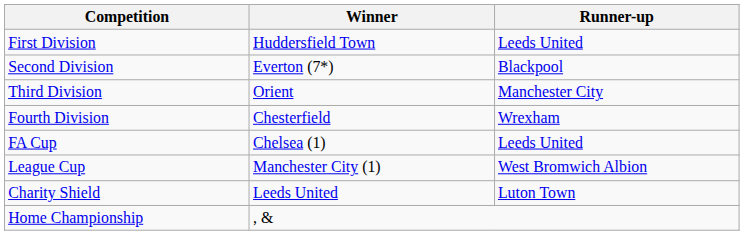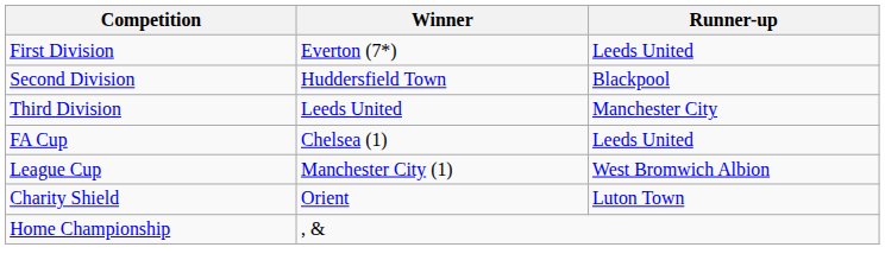 <table class="wikitable">
 <tr>
 <th style="width:15em">Competition</th>
 <th style="width:15em">Winner</th>
 <th style="width:15em">Runner-up</th>
 </tr>
 <tr>
 <td><a href='#'>First Division</a></td>
-<td><a href='#'>Huddersfield Town</a></td>
+<td><a href='#'>Everton</a> (7*)</td>
 <td><a href='#'>Leeds United</a></td>
 </tr>
 <tr>
 <td><a href='#'>Second Division</a></td>
-<td><a href='#'>Everton</a> (7*)</td>
+<td><a href='#'>Huddersfield Town</a></td>
 <td><a href='#'>Blackpool</a></td>
 </tr>
 <tr>
 <td><a href='#'>Third Division</a></td>
-<td><a href='#'>Orient</a></td>
+<td><a href='#'>Leeds United</a></td>
 <td><a href='#'>Manchester City</a></td>
-</tr>
-<tr>
-<td><a href='#'>Fourth Division</a></td>
-<td><a href='#'>Chesterfield</a></td>
-<td><a href='#'>Wrexham</a></td>
 </tr>
 <tr>
 <td><a href='#'>FA Cup</a></td>
 <td><a href='#'>Chelsea</a> (1)</td>
 <td><a href='#'>Leeds United</a></td>
 </tr>
 <tr>
 <td><a href='#'>League Cup</a></td>
 <td><a href='#'>Manchester City</a> (1)</td>
 <td><a href='#'>West Bromwich Albion</a></td>
 </tr>
 <tr>
 <td><a href='#'>Charity Shield</a></td>
-<td><a href='#'>Leeds United</a></td>
+<td><a href='#'>Orient</a></td>
 <td><a href='#'>Luton Town</a></td>
 </tr>
 <tr>
 <td><a href='#'>Home Championship</a></td>
 <td colspan=2>,  & </td>
 </tr>
 </table>
